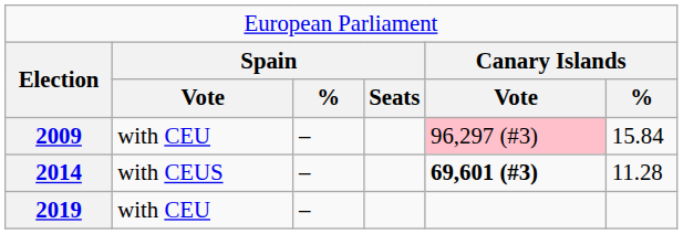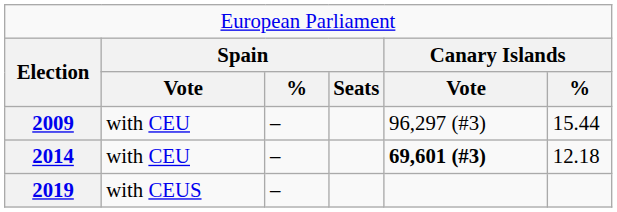 <table class="wikitable" style="font-size:97%;">
 <tr>
 <td align="center" colspan="6"><a href='#'>European Parliament</a></td>
 </tr>
 <tr>
 <th width="65" rowspan="2">Election</th>
 <th colspan="3">Spain</th>
 <th colspan="3">Canary Islands</th>
 </tr>
 <tr>
 <th width="115">Vote</th>
 <th width="40">%</th>
 <th>Seats</th>
 <th width="115">Vote</th>
 <th width="40">%</th>
 </tr>
 <tr>
 <th><a href='#'>2009</a></th>
 <td>with <a href='#'>CEU</a></td>
 <td>–</td>
 <td></td>
-<td style="background: pink;">96,297 (#3)</td>
-<td>15.84</td>
+<td>96,297 (#3)</td>
+<td>15.44</td>
 </tr>
 <tr>
 <th><a href='#'>2014</a></th>
-<td>with <a href='#'>CEUS</a></td>
+<td>with <a href='#'>CEU</a></td>
 <td>–</td>
 <td></td>
 <td><strong>69,601 (#3)</strong></td>
-<td>11.28</td>
+<td>12.18</td>
 </tr>
 <tr>
 <th><a href='#'>2019</a></th>
-<td>with <a href='#'>CEU</a></td>
+<td>with <a href='#'>CEUS</a></td>
 <td>–</td>
 <td></td>
 <td></td>
 <td></td>
 </tr>
 </table>
